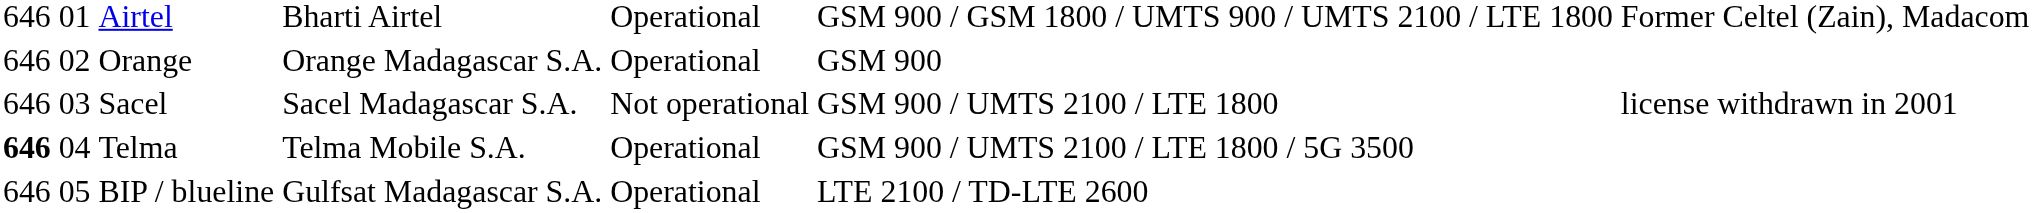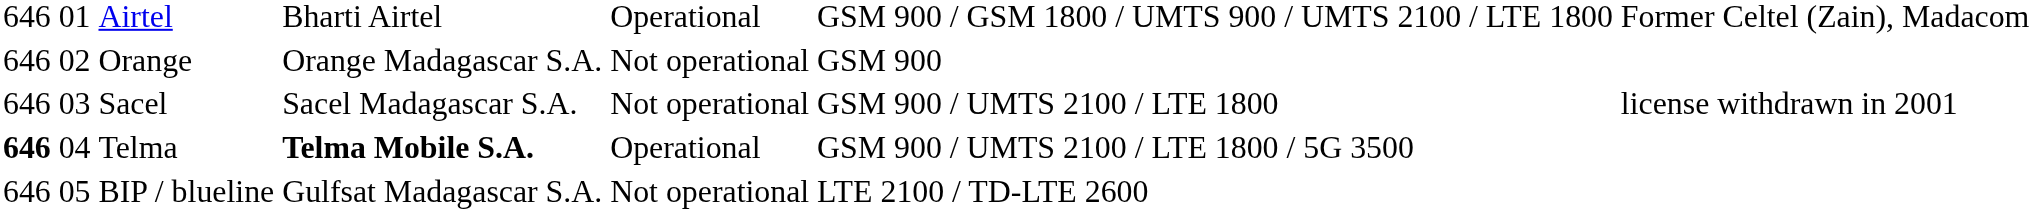 <table>
 <tr>
 <td>646</td>
 <td>01</td>
 <td><a href='#'>Airtel</a></td>
 <td>Bharti Airtel</td>
 <td>Operational</td>
 <td>GSM 900 / GSM 1800 / UMTS 900 / UMTS 2100 / LTE 1800</td>
 <td>Former Celtel (Zain), Madacom </td>
 </tr>
 <tr>
 <td>646</td>
 <td>02</td>
 <td>Orange</td>
 <td>Orange Madagascar S.A.</td>
-<td>Operational</td>
+<td>Not operational</td>
 <td>GSM 900</td>
 <td></td>
 </tr>
 <tr>
 <td>646</td>
 <td>03</td>
 <td>Sacel</td>
 <td>Sacel Madagascar S.A.</td>
 <td>Not operational</td>
 <td>GSM 900 / UMTS 2100 / LTE 1800</td>
 <td>license withdrawn in 2001 </td>
 </tr>
 <tr>
 <td><strong>646</strong></td>
 <td>04</td>
 <td>Telma</td>
-<td>Telma Mobile S.A.</td>
+<td><strong>Telma Mobile S.A.</strong></td>
 <td>Operational</td>
 <td>GSM 900 / UMTS 2100 / LTE 1800 / 5G 3500</td>
 <td></td>
 </tr>
 <tr>
 <td>646</td>
 <td>05</td>
 <td>BIP / blueline</td>
 <td>Gulfsat Madagascar S.A.</td>
-<td>Operational</td>
+<td>Not operational</td>
 <td>LTE 2100 / TD-LTE 2600</td>
 <td></td>
 </tr>
 </table>
